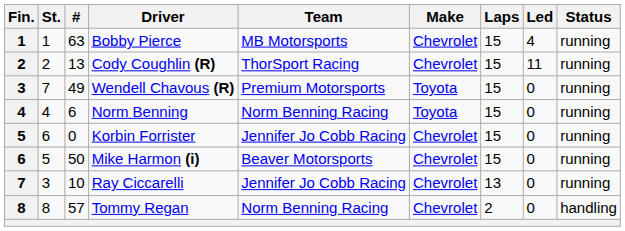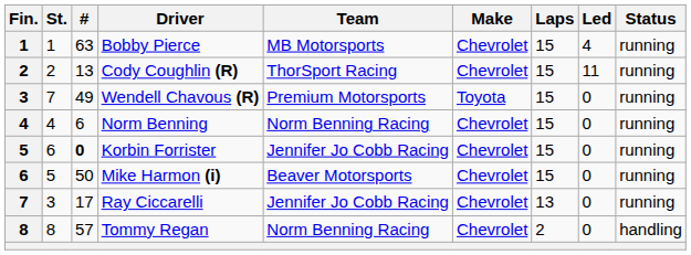 <table class="wikitable" style="font-size:95%">
 <tr>
 <th>Fin.</th>
 <th>St.</th>
 <th>#</th>
 <th>Driver</th>
 <th>Team</th>
 <th>Make</th>
 <th>Laps</th>
 <th>Led</th>
 <th>Status</th>
 </tr>
 <tr>
 <th>1</th>
 <td>1</td>
 <td>63</td>
 <td><a href='#'>Bobby Pierce</a></td>
 <td><a href='#'>MB Motorsports</a></td>
 <td><a href='#'>Chevrolet</a></td>
 <td>15</td>
 <td>4</td>
 <td>running</td>
 </tr>
 <tr>
 <th>2</th>
 <td>2</td>
 <td>13</td>
 <td><a href='#'>Cody Coughlin</a> <strong>(R)</strong></td>
 <td><a href='#'>ThorSport Racing</a></td>
 <td><a href='#'>Chevrolet</a></td>
 <td>15</td>
 <td>11</td>
 <td>running</td>
 </tr>
 <tr>
 <th>3</th>
 <td>7</td>
 <td>49</td>
 <td><a href='#'>Wendell Chavous</a> <strong>(R)</strong></td>
 <td><a href='#'>Premium Motorsports</a></td>
 <td><a href='#'>Toyota</a></td>
 <td>15</td>
 <td>0</td>
 <td>running</td>
 </tr>
 <tr>
 <th>4</th>
 <td>4</td>
 <td>6</td>
 <td><a href='#'>Norm Benning</a></td>
 <td><a href='#'>Norm Benning Racing</a></td>
-<td><a href='#'>Toyota</a></td>
+<td><a href='#'>Chevrolet</a></td>
 <td>15</td>
 <td>0</td>
 <td>running</td>
 </tr>
 <tr>
 <th>5</th>
 <td>6</td>
-<td>0</td>
+<td><strong>0</strong></td>
 <td><a href='#'>Korbin Forrister</a></td>
 <td><a href='#'>Jennifer Jo Cobb Racing</a></td>
 <td><a href='#'>Chevrolet</a></td>
 <td>15</td>
 <td>0</td>
 <td>running</td>
 </tr>
 <tr>
 <th>6</th>
 <td>5</td>
 <td>50</td>
 <td><a href='#'>Mike Harmon</a> <strong>(i)</strong></td>
 <td><a href='#'>Beaver Motorsports</a></td>
 <td><a href='#'>Chevrolet</a></td>
 <td>15</td>
 <td>0</td>
 <td>running</td>
 </tr>
 <tr>
 <th>7</th>
 <td>3</td>
-<td>10</td>
+<td>17</td>
 <td><a href='#'>Ray Ciccarelli</a></td>
 <td><a href='#'>Jennifer Jo Cobb Racing</a></td>
 <td><a href='#'>Chevrolet</a></td>
 <td>13</td>
 <td>0</td>
 <td>running</td>
 </tr>
 <tr>
 <th>8</th>
 <td>8</td>
 <td>57</td>
 <td><a href='#'>Tommy Regan</a></td>
 <td><a href='#'>Norm Benning Racing</a></td>
 <td><a href='#'>Chevrolet</a></td>
 <td>2</td>
 <td>0</td>
 <td>handling</td>
 </tr>
 <tr>
 <th colspan="9"></th>
 </tr>
 </table>
